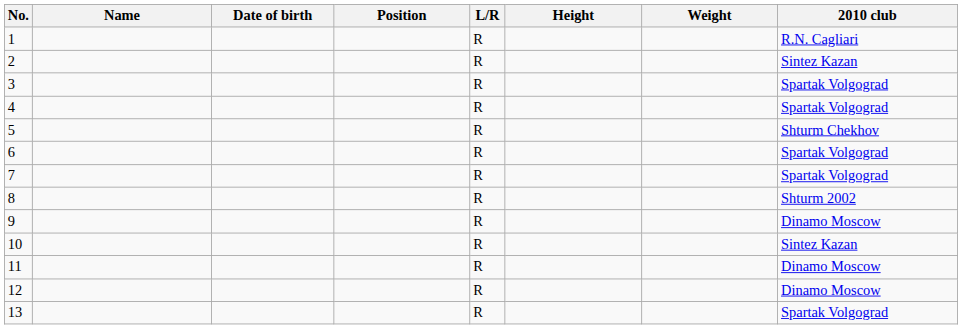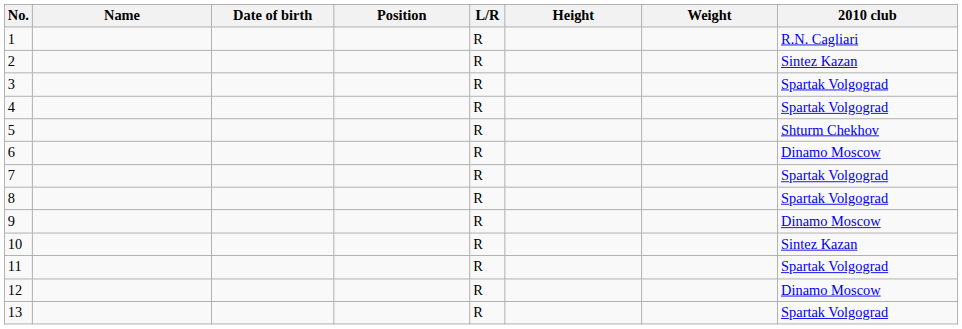 <table class=wikitable sortable style=font-size:100%; text-align:center;>
 <tr>
 <th>No.</th>
 <th style=width:12em>Name</th>
 <th style=width:8em>Date of birth</th>
 <th style=width:9em>Position</th>
 <th style=width:2em>L/R</th>
 <th style=width:9em>Height</th>
 <th style=width:9em>Weight</th>
 <th style=width:12em>2010 club</th>
 </tr>
 <tr>
 <td>1</td>
 <td align=left></td>
 <td></td>
 <td></td>
 <td>R</td>
 <td></td>
 <td></td>
 <td><a href='#'>R.N. Cagliari</a></td>
 </tr>
 <tr>
 <td>2</td>
 <td align=left></td>
 <td></td>
 <td></td>
 <td>R</td>
 <td></td>
 <td></td>
 <td><a href='#'>Sintez Kazan</a></td>
 </tr>
 <tr>
 <td>3</td>
 <td align=left></td>
 <td></td>
 <td></td>
 <td>R</td>
 <td></td>
 <td></td>
 <td><a href='#'>Spartak Volgograd</a></td>
 </tr>
 <tr>
 <td>4</td>
 <td align=left></td>
 <td></td>
 <td></td>
 <td>R</td>
 <td></td>
 <td></td>
 <td><a href='#'>Spartak Volgograd</a></td>
 </tr>
 <tr>
 <td>5</td>
 <td align=left></td>
 <td></td>
 <td></td>
 <td>R</td>
 <td></td>
 <td></td>
 <td><a href='#'>Shturm Chekhov</a></td>
 </tr>
 <tr>
 <td>6</td>
 <td align=left></td>
 <td></td>
 <td></td>
 <td>R</td>
 <td></td>
 <td></td>
-<td><a href='#'>Spartak Volgograd</a></td>
+<td><a href='#'>Dinamo Moscow</a></td>
 </tr>
 <tr>
 <td>7</td>
 <td align=left></td>
 <td></td>
 <td></td>
 <td>R</td>
 <td></td>
 <td></td>
 <td><a href='#'>Spartak Volgograd</a></td>
 </tr>
 <tr>
 <td>8</td>
 <td align=left></td>
 <td></td>
 <td></td>
 <td>R</td>
 <td></td>
 <td></td>
-<td><a href='#'>Shturm 2002</a></td>
+<td><a href='#'>Spartak Volgograd</a></td>
 </tr>
 <tr>
 <td>9</td>
 <td align=left></td>
 <td></td>
 <td></td>
 <td>R</td>
 <td></td>
 <td></td>
 <td><a href='#'>Dinamo Moscow</a></td>
 </tr>
 <tr>
 <td>10</td>
 <td align=left></td>
 <td></td>
 <td></td>
 <td>R</td>
 <td></td>
 <td></td>
 <td><a href='#'>Sintez Kazan</a></td>
 </tr>
 <tr>
 <td>11</td>
 <td align=left></td>
 <td></td>
 <td></td>
 <td>R</td>
 <td></td>
 <td></td>
-<td><a href='#'>Dinamo Moscow</a></td>
+<td><a href='#'>Spartak Volgograd</a></td>
 </tr>
 <tr>
 <td>12</td>
 <td align=left></td>
 <td></td>
 <td></td>
 <td>R</td>
 <td></td>
 <td></td>
 <td><a href='#'>Dinamo Moscow</a></td>
 </tr>
 <tr>
 <td>13</td>
 <td align=left></td>
 <td></td>
 <td></td>
 <td>R</td>
 <td></td>
 <td></td>
 <td><a href='#'>Spartak Volgograd</a></td>
 </tr>
 </table>
